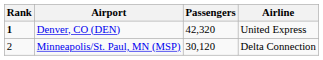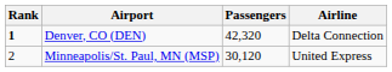 <table class="wikitable sortable">
 <tr>
 <th>Rank</th>
 <th>Airport</th>
 <th>Passengers</th>
 <th>Airline</th>
 </tr>
 <tr>
 <td><strong>1</strong></td>
 <td><a href='#'>Denver, CO (DEN)</a></td>
 <td>42,320</td>
-<td>United Express</td>
+<td>Delta Connection</td>
 </tr>
 <tr>
 <td>2</td>
 <td><a href='#'>Minneapolis/St. Paul, MN (MSP)</a></td>
 <td>30,120</td>
-<td>Delta Connection</td>
+<td>United Express</td>
 </tr>
 </table>
